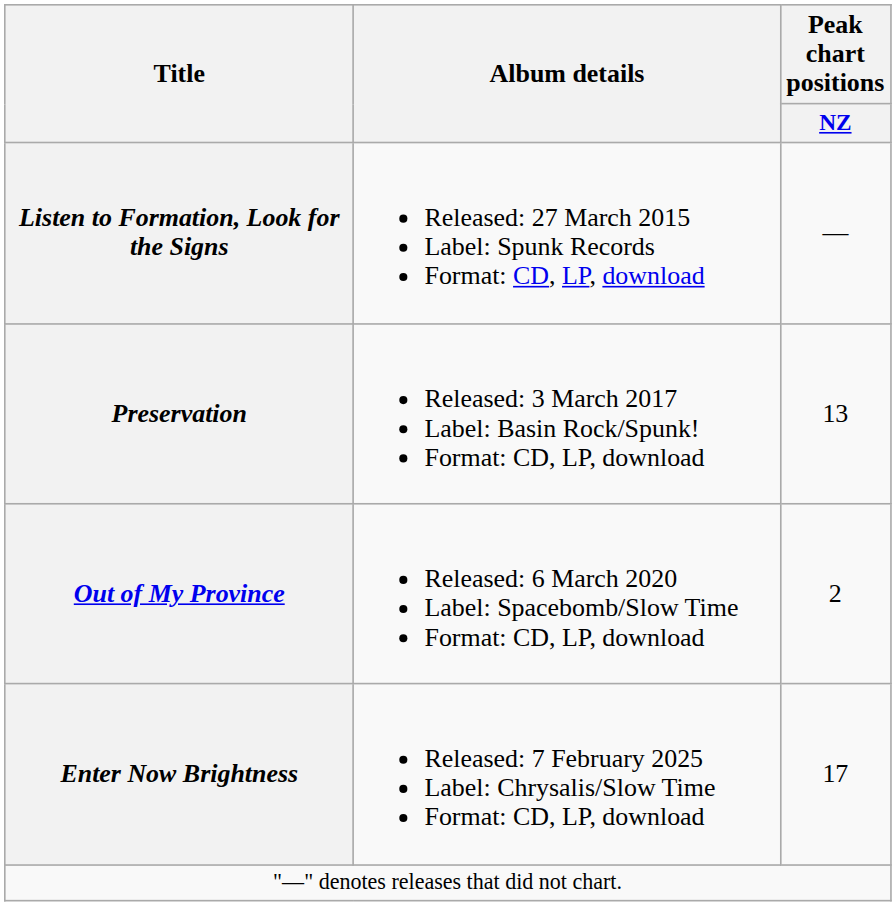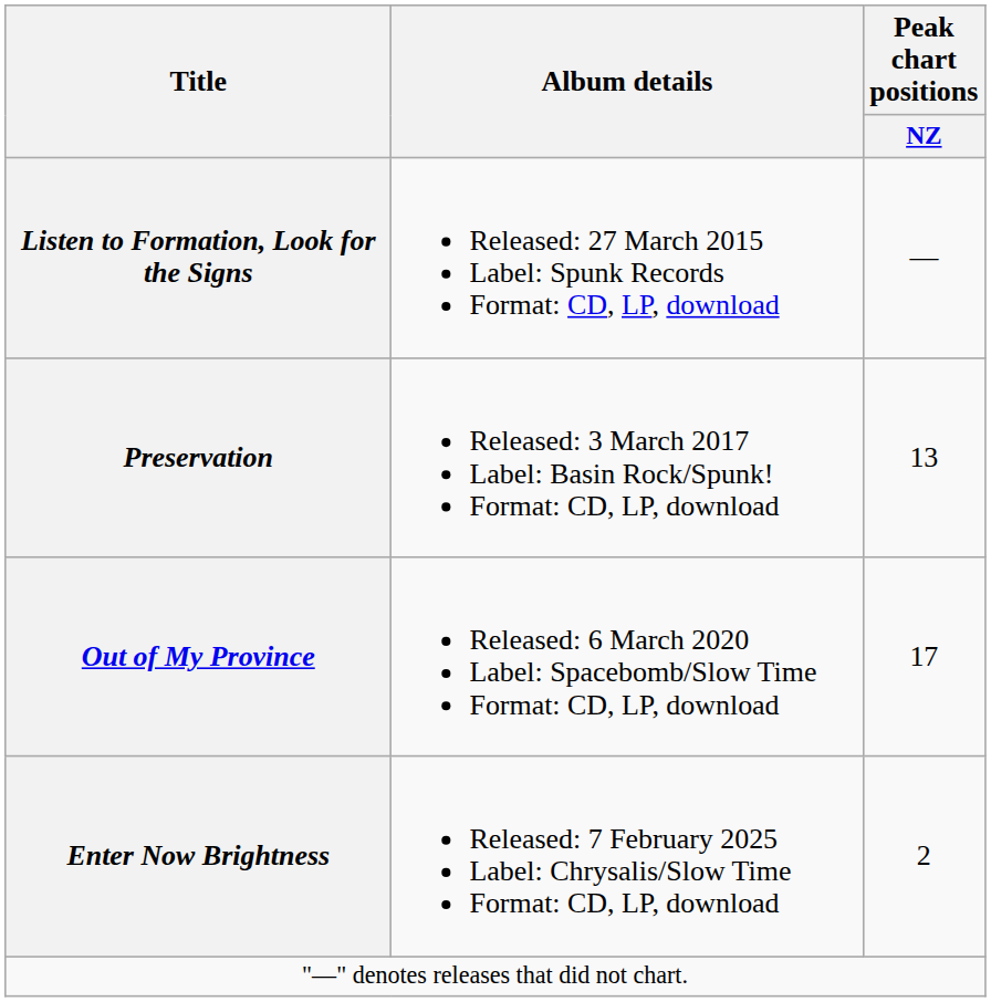 <table class="wikitable plainrowheaders">
 <tr>
 <th scope="col" rowspan="2" style="width:13em;">Title</th>
 <th scope="col" rowspan="2" style="width:16em;">Album details</th>
 <th scope="col" colspan="1">Peak chart positions</th>
 </tr>
 <tr>
 <th scope="col" style="width:3em;font-size:90%;"><a href='#'>NZ</a><br></th>
 </tr>
 <tr>
 <th scope="row"><em>Listen to Formation, Look for the Signs</em></th>
 <td><br><ul><li>Released: 27 March 2015</li><li>Label: Spunk Records</li><li>Format: <a href='#'>CD</a>, <a href='#'>LP</a>, <a href='#'>download</a></li></ul></td>
 <td align="center">—</td>
 </tr>
 <tr>
 <th scope="row"><em>Preservation</em></th>
 <td><br><ul><li>Released: 3 March 2017</li><li>Label: Basin Rock/Spunk!</li><li>Format: CD, LP, download</li></ul></td>
 <td align="center">13</td>
 </tr>
 <tr>
 <th scope="row"><em><a href='#'>Out of My Province</a></em></th>
 <td><br><ul><li>Released: 6 March 2020</li><li>Label: Spacebomb/Slow Time</li><li>Format: CD, LP, download</li></ul></td>
-<td align="center">2</td>
+<td align="center">17<br></td>
 </tr>
 <tr>
 <th scope="row"><em>Enter Now Brightness</em></th>
 <td><br><ul><li>Released: 7 February 2025</li><li>Label: Chrysalis/Slow Time</li><li>Format: CD, LP, download</li></ul></td>
-<td align="center">17<br></td>
+<td align="center">2</td>
 </tr>
 <tr>
 <td align="center" colspan="13" style="font-size: 85%">"—" denotes releases that did not chart.</td>
 </tr>
 </table>
